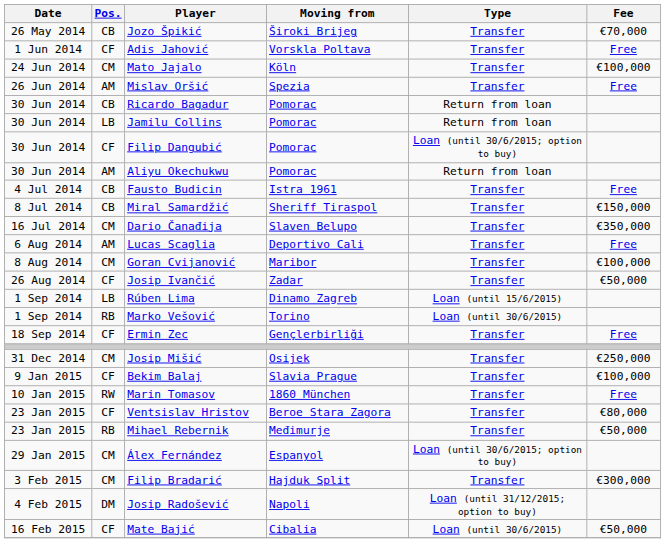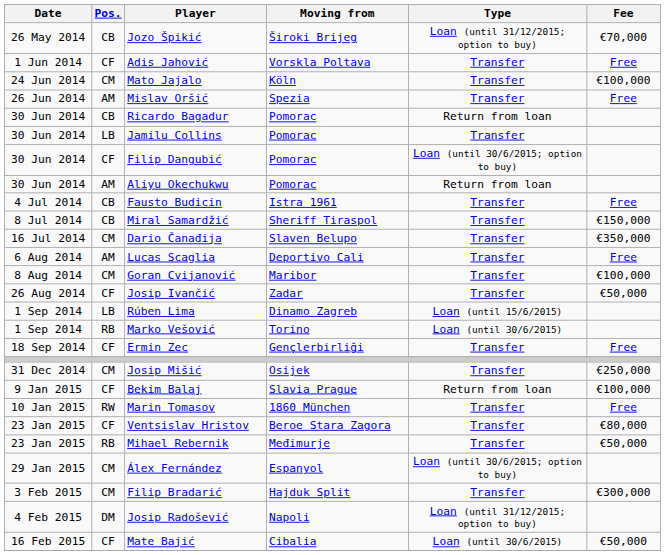 <table class="wikitable" style="font-size: 95%; text-align: center;">
 <tr>
 <th width=90>Date</th>
 <th width=30><a href='#'>Pos.</a></th>
 <th width=150>Player</th>
 <th width=150>Moving from</th>
 <th width=190>Type</th>
 <th width=75>Fee</th>
 </tr>
 <tr>
 <td>26 May 2014</td>
 <td>CB</td>
 <td style="text-align:left;"> <a href='#'>Jozo Špikić</a></td>
 <td style="text-align:left;"> <a href='#'>Široki Brijeg</a></td>
-<td><a href='#'>Transfer</a></td>
+<td><a href='#'>Loan</a> <small>(until 31/12/2015; option to buy)</small></td>
 <td>€70,000</td>
 </tr>
 <tr>
 <td>1 Jun 2014</td>
 <td>CF</td>
 <td style="text-align:left;"> <a href='#'>Adis Jahović</a></td>
 <td style="text-align:left;"> <a href='#'>Vorskla Poltava</a></td>
 <td><a href='#'>Transfer</a></td>
 <td><a href='#'>Free</a></td>
 </tr>
 <tr>
 <td>24 Jun 2014</td>
 <td>CM</td>
 <td style="text-align:left;"> <a href='#'>Mato Jajalo</a></td>
 <td style="text-align:left;"> <a href='#'>Köln</a></td>
 <td><a href='#'>Transfer</a></td>
 <td>€100,000</td>
 </tr>
 <tr>
 <td>26 Jun 2014</td>
 <td>AM</td>
 <td style="text-align:left;"> <a href='#'>Mislav Oršić</a></td>
 <td style="text-align:left;"> <a href='#'>Spezia</a></td>
 <td><a href='#'>Transfer</a></td>
 <td><a href='#'>Free</a></td>
 </tr>
 <tr>
 <td>30 Jun 2014</td>
 <td>CB</td>
 <td style="text-align:left;"> <a href='#'>Ricardo Bagadur</a></td>
 <td style="text-align:left;"> <a href='#'>Pomorac</a></td>
 <td>Return from loan</td>
 <td></td>
 </tr>
 <tr>
 <td>30 Jun 2014</td>
 <td>LB</td>
 <td style="text-align:left;"> <a href='#'>Jamilu Collins</a></td>
 <td style="text-align:left;"> <a href='#'>Pomorac</a></td>
-<td>Return from loan</td>
+<td><a href='#'>Transfer</a></td>
 <td></td>
 </tr>
 <tr>
 <td>30 Jun 2014</td>
 <td>CF</td>
 <td style="text-align:left;"> <a href='#'>Filip Dangubić</a></td>
 <td style="text-align:left;"> <a href='#'>Pomorac</a></td>
 <td><a href='#'>Loan</a> <small>(until 30/6/2015; option to buy)</small></td>
 <td></td>
 </tr>
 <tr>
 <td>30 Jun 2014</td>
 <td>AM</td>
 <td style="text-align:left;"> <a href='#'>Aliyu Okechukwu</a></td>
 <td style="text-align:left;"> <a href='#'>Pomorac</a></td>
 <td>Return from loan</td>
 <td></td>
 </tr>
 <tr>
 <td>4 Jul 2014</td>
 <td>CB</td>
 <td style="text-align:left;"> <a href='#'>Fausto Budicin</a></td>
 <td style="text-align:left;"> <a href='#'>Istra 1961</a></td>
 <td><a href='#'>Transfer</a></td>
 <td><a href='#'>Free</a></td>
 </tr>
 <tr>
 <td>8 Jul 2014</td>
 <td>CB</td>
 <td style="text-align:left;"> <a href='#'>Miral Samardžić</a></td>
 <td style="text-align:left;"> <a href='#'>Sheriff Tiraspol</a></td>
 <td><a href='#'>Transfer</a></td>
 <td>€150,000</td>
 </tr>
 <tr>
 <td>16 Jul 2014</td>
 <td>CM</td>
 <td style="text-align:left;"> <a href='#'>Dario Čanađija</a></td>
 <td style="text-align:left;"> <a href='#'>Slaven Belupo</a></td>
 <td><a href='#'>Transfer</a></td>
 <td>€350,000</td>
 </tr>
 <tr>
 <td>6 Aug 2014</td>
 <td>AM</td>
 <td style="text-align:left;"> <a href='#'>Lucas Scaglia</a></td>
 <td style="text-align:left;"> <a href='#'>Deportivo Cali</a></td>
 <td><a href='#'>Transfer</a></td>
 <td><a href='#'>Free</a></td>
 </tr>
 <tr>
 <td>8 Aug 2014</td>
 <td>CM</td>
 <td style="text-align:left;"> <a href='#'>Goran Cvijanović</a></td>
 <td style="text-align:left;"> <a href='#'>Maribor</a></td>
 <td><a href='#'>Transfer</a></td>
 <td>€100,000</td>
 </tr>
 <tr>
 <td>26 Aug 2014</td>
 <td>CF</td>
 <td style="text-align:left;"> <a href='#'>Josip Ivančić</a></td>
 <td style="text-align:left;"> <a href='#'>Zadar</a></td>
 <td><a href='#'>Transfer</a></td>
 <td>€50,000</td>
 </tr>
 <tr>
 <td>1 Sep 2014</td>
 <td>LB</td>
 <td style="text-align:left;"> <a href='#'>Rúben Lima</a></td>
 <td style="text-align:left;"> <a href='#'>Dinamo Zagreb</a></td>
 <td><a href='#'>Loan</a> <small>(until 15/6/2015)</small></td>
 <td></td>
 </tr>
 <tr>
 <td>1 Sep 2014</td>
 <td>RB</td>
 <td style="text-align:left;"> <a href='#'>Marko Vešović</a></td>
 <td style="text-align:left;"> <a href='#'>Torino</a></td>
 <td><a href='#'>Loan</a> <small>(until 30/6/2015)</small></td>
 <td></td>
 </tr>
 <tr>
 <td>18 Sep 2014</td>
 <td>CF</td>
 <td style="text-align:left;"> <a href='#'>Ermin Zec</a></td>
 <td style="text-align:left;"> <a href='#'>Gençlerbirliği</a></td>
 <td><a href='#'>Transfer</a></td>
 <td><a href='#'>Free</a></td>
 </tr>
 <tr style="color:#CCCCCC;background-color:#CCCCCC">
 <td colspan="6"></td>
 </tr>
 <tr>
 <td>31 Dec 2014</td>
 <td>CM</td>
 <td style="text-align:left;"> <a href='#'>Josip Mišić</a></td>
 <td style="text-align:left;"> <a href='#'>Osijek</a></td>
 <td><a href='#'>Transfer</a></td>
 <td>€250,000</td>
 </tr>
 <tr>
 <td>9 Jan 2015</td>
 <td>CF</td>
 <td style="text-align:left;"> <a href='#'>Bekim Balaj</a></td>
 <td style="text-align:left;"> <a href='#'>Slavia Prague</a></td>
-<td><a href='#'>Transfer</a></td>
+<td>Return from loan</td>
 <td>€100,000</td>
 </tr>
 <tr>
 <td>10 Jan 2015</td>
 <td>RW</td>
 <td style="text-align:left;"> <a href='#'>Marin Tomasov</a></td>
 <td style="text-align:left;"> <a href='#'>1860 München</a></td>
 <td><a href='#'>Transfer</a></td>
 <td><a href='#'>Free</a></td>
 </tr>
 <tr>
 <td>23 Jan 2015</td>
 <td>CF</td>
 <td style="text-align:left;"> <a href='#'>Ventsislav Hristov</a></td>
 <td style="text-align:left;"> <a href='#'>Beroe Stara Zagora</a></td>
 <td><a href='#'>Transfer</a></td>
 <td>€80,000</td>
 </tr>
 <tr>
 <td>23 Jan 2015</td>
 <td>RB</td>
 <td style="text-align:left;"> <a href='#'>Mihael Rebernik</a></td>
 <td style="text-align:left;"> <a href='#'>Međimurje</a></td>
 <td><a href='#'>Transfer</a></td>
 <td>€50,000</td>
 </tr>
 <tr>
 <td>29 Jan 2015</td>
 <td>CM</td>
 <td style="text-align:left;"> <a href='#'>Álex Fernández</a></td>
 <td style="text-align:left;"> <a href='#'>Espanyol</a></td>
 <td><a href='#'>Loan</a> <small>(until 30/6/2015; option to buy)</small></td>
 <td></td>
 </tr>
 <tr>
 <td>3 Feb 2015</td>
 <td>CM</td>
 <td style="text-align:left;"> <a href='#'>Filip Bradarić</a></td>
 <td style="text-align:left;"> <a href='#'>Hajduk Split</a></td>
 <td><a href='#'>Transfer</a></td>
 <td>€300,000</td>
 </tr>
 <tr>
 <td>4 Feb 2015</td>
 <td>DM</td>
 <td style="text-align:left;"> <a href='#'>Josip Radošević</a></td>
 <td style="text-align:left;"> <a href='#'>Napoli</a></td>
 <td><a href='#'>Loan</a> <small>(until 31/12/2015; option to buy)</small></td>
 <td></td>
 </tr>
 <tr>
 <td>16 Feb 2015</td>
 <td>CF</td>
 <td style="text-align:left;"> <a href='#'>Mate Bajić</a></td>
 <td style="text-align:left;"> <a href='#'>Cibalia</a></td>
 <td><a href='#'>Loan</a> <small>(until 30/6/2015)</small></td>
 <td>€50,000</td>
 </tr>
 <tr>
 </tr>
 </table>
